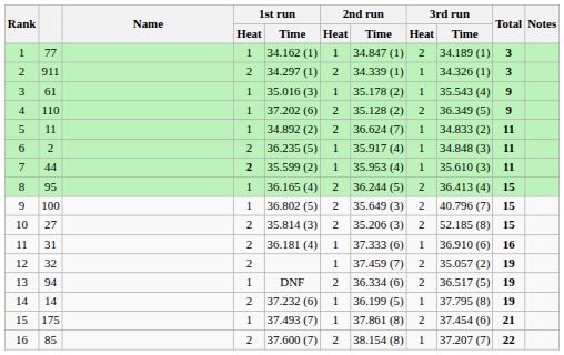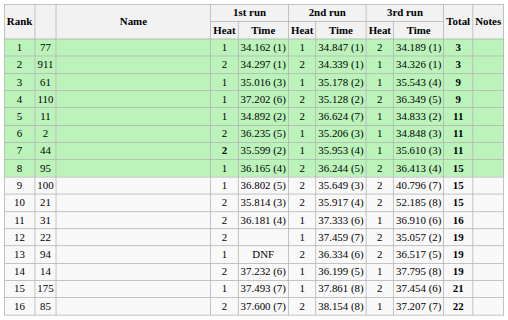 <table class="sortable wikitable" style="text-align:center;">
 <tr>
 <th rowspan="2" width="30">Rank</th>
 <th rowspan="2" width="20"></th>
 <th rowspan="2" width="220">Name</th>
 <th colspan="2">1st run</th>
 <th colspan="2">2nd run</th>
 <th colspan="2">3rd run</th>
 <th rowspan="2" width="30">Total</th>
 <th rowspan="2" width="30">Notes</th>
 </tr>
 <tr>
 <th>Heat</th>
 <th>Time</th>
 <th>Heat</th>
 <th>Time</th>
 <th>Heat</th>
 <th>Time</th>
 </tr>
 <tr bgcolor="bbf3bb">
 <td>1</td>
 <td>77</td>
 <td align="left"></td>
 <td>1</td>
 <td>34.162 (1)</td>
 <td>1</td>
 <td>34.847 (1)</td>
 <td>2</td>
 <td>34.189 (1)</td>
 <td><strong>3</strong></td>
 <td></td>
 </tr>
 <tr bgcolor="bbf3bb">
 <td>2</td>
 <td>911</td>
 <td align="left"></td>
 <td>2</td>
 <td>34.297 (1)</td>
 <td>2</td>
 <td>34.339 (1)</td>
 <td>1</td>
 <td>34.326 (1)</td>
 <td><strong>3</strong></td>
 <td></td>
 </tr>
 <tr bgcolor="bbf3bb">
 <td>3</td>
 <td>61</td>
 <td align="left"></td>
 <td>1</td>
 <td>35.016 (3)</td>
 <td>1</td>
 <td>35.178 (2)</td>
 <td>1</td>
 <td>35.543 (4)</td>
 <td><strong>9</strong></td>
 <td></td>
 </tr>
 <tr bgcolor="bbf3bb">
 <td>4</td>
 <td>110</td>
 <td align="left"></td>
 <td>1</td>
 <td>37.202 (6)</td>
 <td>2</td>
 <td>35.128 (2)</td>
 <td>2</td>
 <td>36.349 (5)</td>
 <td><strong>9</strong></td>
 <td></td>
 </tr>
 <tr bgcolor="bbf3bb">
 <td>5</td>
 <td>11</td>
 <td align="left"></td>
 <td>1</td>
 <td>34.892 (2)</td>
 <td>2</td>
 <td>36.624 (7)</td>
 <td>1</td>
 <td>34.833 (2)</td>
 <td><strong>11</strong></td>
 <td></td>
 </tr>
 <tr bgcolor="bbf3bb">
 <td>6</td>
 <td>2</td>
 <td align="left"></td>
 <td>2</td>
 <td>36.235 (5)</td>
 <td>1</td>
-<td>35.917 (4)</td>
+<td>35.206 (3)</td>
 <td>1</td>
 <td>34.848 (3)</td>
 <td><strong>11</strong></td>
 <td></td>
 </tr>
 <tr bgcolor="bbf3bb">
 <td>7</td>
 <td>44</td>
 <td align="left"></td>
 <td><strong>2</strong></td>
 <td>35.599 (2)</td>
 <td>1</td>
 <td>35.953 (4)</td>
 <td>1</td>
 <td>35.610 (3)</td>
 <td><strong>11</strong></td>
 <td></td>
 </tr>
 <tr bgcolor="bbf3bb">
 <td>8</td>
 <td>95</td>
 <td align="left"></td>
 <td>1</td>
 <td>36.165 (4)</td>
 <td>2</td>
 <td>36.244 (5)</td>
 <td>2</td>
 <td>36.413 (4)</td>
 <td><strong>15</strong></td>
 <td></td>
 </tr>
 <tr>
 <td>9</td>
 <td>100</td>
 <td align="left"></td>
 <td>1</td>
 <td>36.802 (5)</td>
 <td>2</td>
 <td>35.649 (3)</td>
 <td>2</td>
 <td>40.796 (7)</td>
 <td><strong>15</strong></td>
 <td></td>
 </tr>
 <tr>
 <td>10</td>
-<td>27</td>
+<td>21</td>
 <td align="left"></td>
 <td>2</td>
 <td>35.814 (3)</td>
 <td>2</td>
-<td>35.206 (3)</td>
+<td>35.917 (4)</td>
 <td>2</td>
 <td>52.185 (8)</td>
 <td><strong>15</strong></td>
 <td></td>
 </tr>
 <tr>
 <td>11</td>
 <td>31</td>
 <td align="left"></td>
 <td>2</td>
 <td>36.181 (4)</td>
 <td>1</td>
 <td>37.333 (6)</td>
 <td>1</td>
 <td>36.910 (6)</td>
 <td><strong>16</strong></td>
 <td></td>
 </tr>
 <tr>
 <td>12</td>
-<td>32</td>
+<td>22</td>
 <td align="left"></td>
 <td>2</td>
 <td></td>
 <td>1</td>
 <td>37.459 (7)</td>
 <td>2</td>
 <td>35.057 (2)</td>
 <td><strong>19</strong></td>
 <td></td>
 </tr>
 <tr>
 <td>13</td>
 <td>94</td>
 <td align="left"></td>
 <td>1</td>
 <td>DNF</td>
 <td>2</td>
 <td>36.334 (6)</td>
 <td>2</td>
 <td>36.517 (5)</td>
 <td><strong>19</strong></td>
 <td></td>
 </tr>
 <tr>
 <td>14</td>
 <td>14</td>
 <td align="left"></td>
 <td>2</td>
 <td>37.232 (6)</td>
 <td>1</td>
 <td>36.199 (5)</td>
 <td>1</td>
 <td>37.795 (8)</td>
 <td><strong>19</strong></td>
 <td></td>
 </tr>
 <tr>
 <td>15</td>
 <td>175</td>
 <td align="left"></td>
 <td>1</td>
 <td>37.493 (7)</td>
 <td>1</td>
 <td>37.861 (8)</td>
 <td>2</td>
 <td>37.454 (6)</td>
 <td><strong>21</strong></td>
 <td></td>
 </tr>
 <tr>
 <td>16</td>
 <td>85</td>
 <td align="left"></td>
 <td>2</td>
 <td>37.600 (7)</td>
 <td>2</td>
 <td>38.154 (8)</td>
 <td>1</td>
 <td>37.207 (7)</td>
 <td><strong>22</strong></td>
 <td></td>
 </tr>
 </table>
